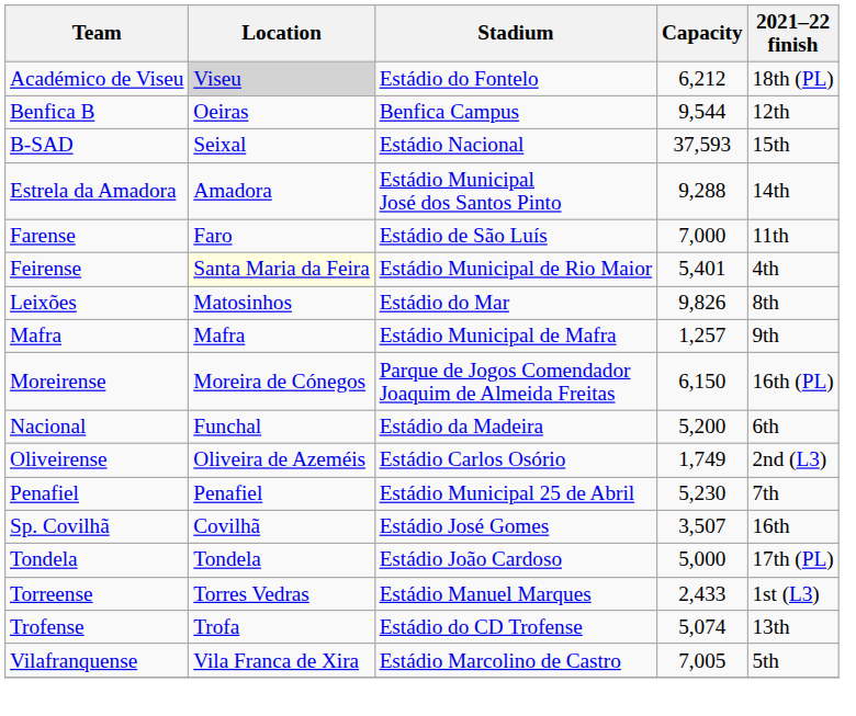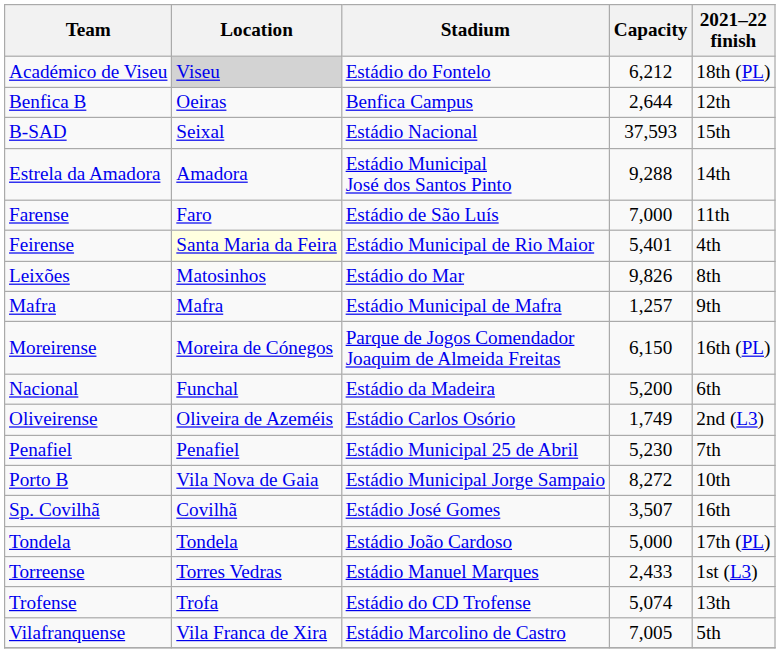 <table class="wikitable sortable">
 <tr>
 <th>Team</th>
 <th>Location</th>
 <th>Stadium</th>
 <th>Capacity</th>
 <th data-sort-type="number">2021–22<br>finish</th>
 </tr>
 <tr>
 <td><a href='#'>Académico de Viseu</a></td>
 <td style="background: lightgrey;"><a href='#'>Viseu</a></td>
 <td><a href='#'>Estádio do Fontelo</a></td>
 <td style="text-align:center;">6,212</td>
 <td>18th (<a href='#'>PL</a>)</td>
 </tr>
 <tr>
 <td><a href='#'>Benfica B</a></td>
 <td><a href='#'>Oeiras</a></td>
 <td><a href='#'>Benfica Campus</a></td>
-<td style="text-align:center;">9,544</td>
+<td style="text-align:center;">2,644</td>
 <td>12th</td>
 </tr>
 <tr>
 <td><a href='#'>B-SAD</a></td>
 <td><a href='#'>Seixal</a></td>
 <td><a href='#'>Estádio Nacional</a></td>
 <td style="text-align:center;">37,593</td>
 <td>15th</td>
 </tr>
 <tr>
 <td><a href='#'>Estrela da Amadora</a></td>
 <td><a href='#'>Amadora</a></td>
 <td><a href='#'>Estádio Municipal<br>José dos Santos Pinto</a></td>
 <td style="text-align:center;">9,288</td>
 <td>14th</td>
 </tr>
 <tr>
 <td><a href='#'>Farense</a></td>
 <td><a href='#'>Faro</a></td>
 <td><a href='#'>Estádio de São Luís</a></td>
 <td style="text-align:center;">7,000</td>
 <td>11th</td>
 </tr>
 <tr>
 <td><a href='#'>Feirense</a></td>
 <td style="background: lightyellow;"><a href='#'>Santa Maria da Feira</a></td>
 <td><a href='#'>Estádio Municipal de Rio Maior</a></td>
 <td style="text-align:center;">5,401</td>
 <td>4th</td>
 </tr>
 <tr>
 <td><a href='#'>Leixões</a></td>
 <td><a href='#'>Matosinhos</a></td>
 <td><a href='#'>Estádio do Mar</a></td>
 <td style="text-align:center;">9,826</td>
 <td>8th</td>
 </tr>
 <tr>
 <td><a href='#'>Mafra</a></td>
 <td><a href='#'>Mafra</a></td>
 <td><a href='#'>Estádio Municipal de Mafra</a></td>
 <td style="text-align:center;">1,257</td>
 <td>9th</td>
 </tr>
 <tr>
 <td><a href='#'>Moreirense</a></td>
 <td><a href='#'>Moreira de Cónegos</a></td>
 <td><a href='#'>Parque de Jogos Comendador<br>Joaquim de Almeida Freitas</a></td>
 <td style="text-align:center;">6,150</td>
 <td>16th (<a href='#'>PL</a>)</td>
 </tr>
 <tr>
 <td><a href='#'>Nacional</a></td>
 <td> <a href='#'>Funchal</a></td>
 <td><a href='#'>Estádio da Madeira</a></td>
 <td style="text-align:center;">5,200</td>
 <td>6th</td>
 </tr>
 <tr>
 <td><a href='#'>Oliveirense</a></td>
 <td><a href='#'>Oliveira de Azeméis</a></td>
 <td><a href='#'>Estádio Carlos Osório</a></td>
 <td style="text-align:center;">1,749</td>
 <td>2nd (<a href='#'>L3</a>)</td>
 </tr>
 <tr>
 <td><a href='#'>Penafiel</a></td>
 <td><a href='#'>Penafiel</a></td>
 <td><a href='#'>Estádio Municipal 25 de Abril</a></td>
 <td style="text-align:center;">5,230</td>
 <td>7th</td>
 </tr>
 <tr>
+<td><a href='#'>Porto B</a></td>
+<td><a href='#'>Vila Nova de Gaia</a></td>
+<td><a href='#'>Estádio Municipal Jorge Sampaio</a></td>
+<td style="text-align:center;">8,272</td>
+<td>10th</td>
+</tr>
+<tr>
 <td><a href='#'>Sp. Covilhã</a></td>
 <td><a href='#'>Covilhã</a></td>
 <td><a href='#'>Estádio José Gomes</a></td>
 <td style="text-align:center;">3,507</td>
 <td>16th</td>
 </tr>
 <tr>
 <td><a href='#'>Tondela</a></td>
 <td><a href='#'>Tondela</a></td>
 <td><a href='#'>Estádio João Cardoso</a></td>
 <td style="text-align:center;">5,000</td>
 <td>17th (<a href='#'>PL</a>)</td>
 </tr>
 <tr>
 <td><a href='#'>Torreense</a></td>
 <td><a href='#'>Torres Vedras</a></td>
 <td><a href='#'>Estádio Manuel Marques</a></td>
 <td style="text-align:center;">2,433</td>
 <td>1st (<a href='#'>L3</a>)</td>
 </tr>
 <tr>
 <td><a href='#'>Trofense</a></td>
 <td><a href='#'>Trofa</a></td>
 <td><a href='#'>Estádio do CD Trofense</a></td>
 <td style="text-align:center;">5,074</td>
 <td>13th</td>
 </tr>
 <tr>
 <td><a href='#'>Vilafranquense</a></td>
 <td><a href='#'>Vila Franca de Xira</a></td>
 <td><a href='#'>Estádio Marcolino de Castro</a></td>
 <td style="text-align:center;">7,005</td>
 <td>5th</td>
 </tr>
 <tr>
 </tr>
 </table>
